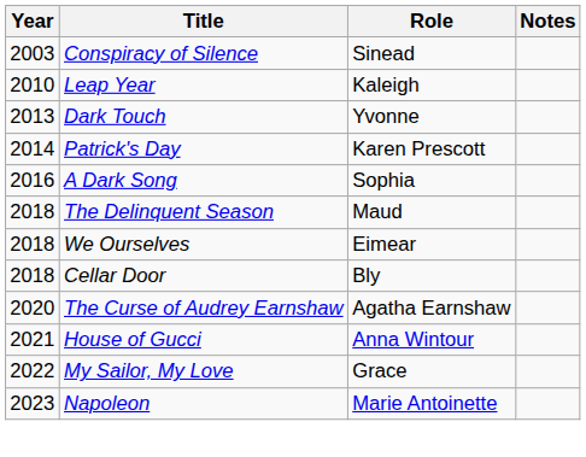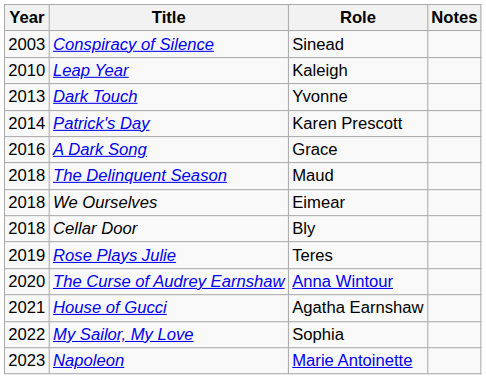 <table class="wikitable sortable">
 <tr>
 <th>Year</th>
 <th>Title</th>
 <th>Role</th>
 <th>Notes</th>
 </tr>
 <tr>
 <td>2003</td>
 <td><a href='#'><em>Conspiracy of Silence</em></a></td>
 <td>Sinead</td>
 <td></td>
 </tr>
 <tr>
 <td>2010</td>
 <td><a href='#'><em>Leap Year</em></a></td>
 <td>Kaleigh</td>
 <td></td>
 </tr>
 <tr>
 <td>2013</td>
 <td><em><a href='#'>Dark Touch</a></em></td>
 <td>Yvonne</td>
 <td></td>
 </tr>
 <tr>
 <td>2014</td>
 <td><a href='#'><em>Patrick's Day</em></a></td>
 <td>Karen Prescott</td>
 <td></td>
 </tr>
 <tr>
 <td>2016</td>
 <td><em><a href='#'>A Dark Song</a></em></td>
-<td>Sophia</td>
+<td>Grace</td>
 <td></td>
 </tr>
 <tr>
 <td>2018</td>
 <td><em><a href='#'>The Delinquent Season</a></em></td>
 <td>Maud</td>
 <td></td>
 </tr>
 <tr>
 <td>2018</td>
 <td><em>We Ourselves</em></td>
 <td>Eimear</td>
 <td></td>
 </tr>
 <tr>
 <td>2018</td>
 <td><em>Cellar Door</em></td>
 <td>Bly</td>
 <td></td>
 </tr>
 <tr>
+<td>2019</td>
+<td><em><a href='#'>Rose Plays Julie</a></em></td>
+<td>Teres</td>
+<td></td>
+</tr>
+<tr>
 <td>2020</td>
 <td><em><a href='#'>The Curse of Audrey Earnshaw</a></em></td>
-<td>Agatha Earnshaw</td>
+<td><a href='#'>Anna Wintour</a></td>
 <td></td>
 </tr>
 <tr>
 <td>2021</td>
 <td><em><a href='#'>House of Gucci</a></em></td>
-<td><a href='#'>Anna Wintour</a></td>
+<td>Agatha Earnshaw</td>
 <td></td>
 </tr>
 <tr>
 <td>2022</td>
 <td><em><a href='#'>My Sailor, My Love</a></em></td>
-<td>Grace</td>
+<td>Sophia</td>
 <td></td>
 </tr>
 <tr>
 <td>2023</td>
 <td><a href='#'><em>Napoleon</em></a></td>
 <td><a href='#'>Marie Antoinette</a></td>
 <td></td>
 </tr>
 </table>
